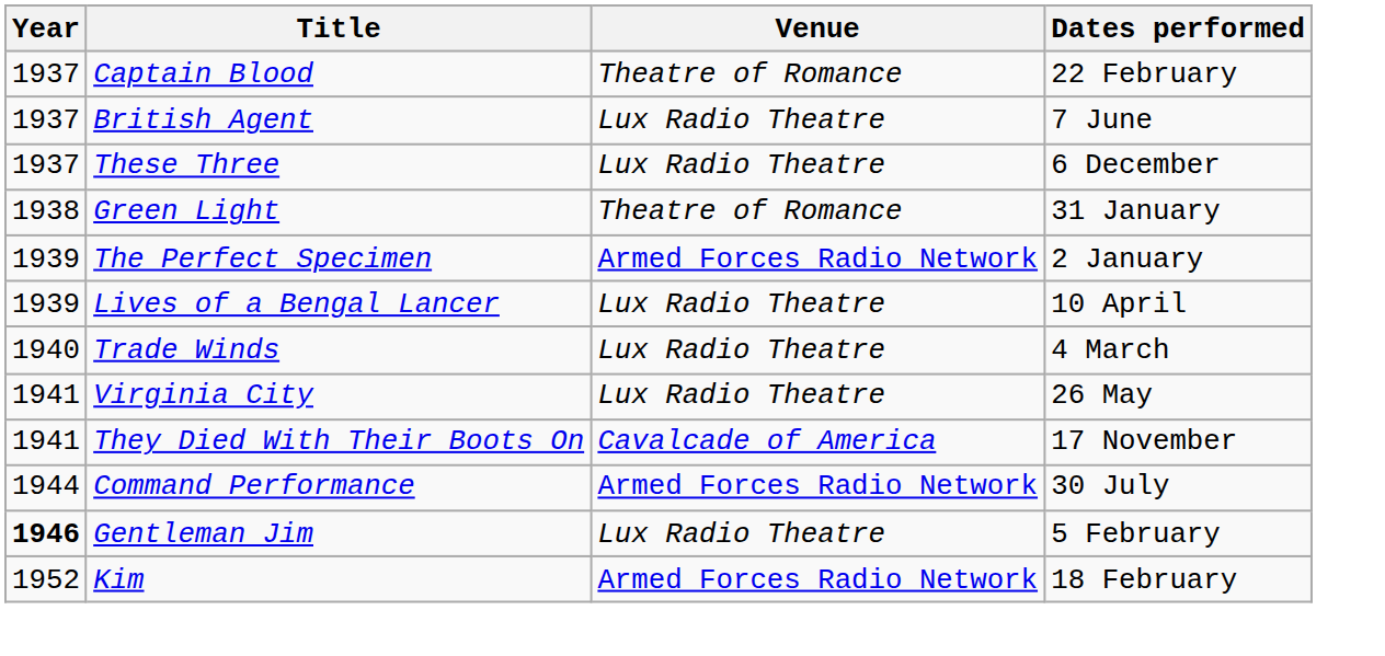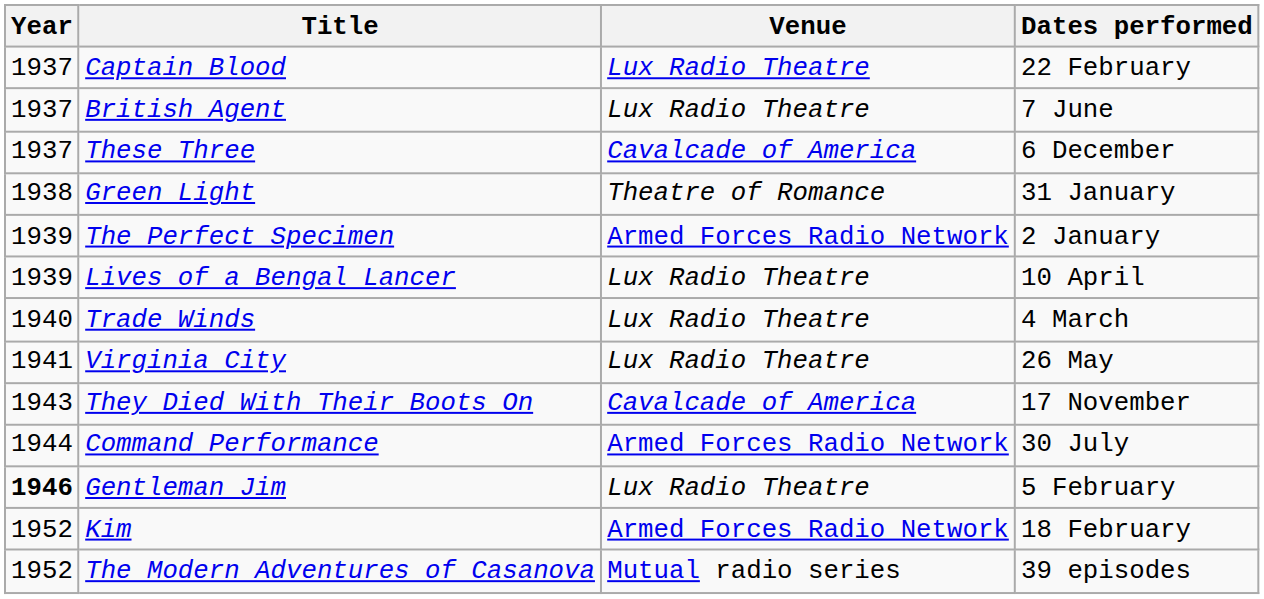 <table class="wikitable sortable">
 <tr>
 <th>Year</th>
 <th>Title</th>
 <th>Venue</th>
 <th class="unsortable">Dates performed</th>
 </tr>
 <tr>
 <td>1937</td>
 <td><em><a href='#'>Captain Blood</a></em></td>
-<td><em>Theatre of Romance</em></td>
+<td><em><a href='#'>Lux Radio Theatre</a></em></td>
 <td>22 February</td>
 </tr>
 <tr>
 <td>1937</td>
 <td><em><a href='#'>British Agent</a></em></td>
 <td><em>Lux Radio Theatre</em></td>
 <td>7 June</td>
 </tr>
 <tr>
 <td>1937</td>
 <td><em><a href='#'>These Three</a></em></td>
-<td><em>Lux Radio Theatre</em></td>
+<td><em><a href='#'>Cavalcade of America</a></em></td>
 <td>6 December</td>
 </tr>
 <tr>
 <td>1938</td>
 <td><em><a href='#'>Green Light</a></em></td>
 <td><em>Theatre of Romance</em></td>
 <td>31 January</td>
 </tr>
 <tr>
 <td>1939</td>
 <td><em><a href='#'>The Perfect Specimen</a></em></td>
 <td><a href='#'>Armed Forces Radio Network</a></td>
 <td>2 January</td>
 </tr>
 <tr>
 <td>1939</td>
 <td><em><a href='#'>Lives of a Bengal Lancer</a></em></td>
 <td><em>Lux Radio Theatre</em></td>
 <td>10 April</td>
 </tr>
 <tr>
 <td>1940</td>
 <td><em><a href='#'>Trade Winds</a></em></td>
 <td><em>Lux Radio Theatre</em></td>
 <td>4 March</td>
 </tr>
 <tr>
 <td>1941</td>
 <td><em><a href='#'>Virginia City</a></em></td>
 <td><em>Lux Radio Theatre</em></td>
 <td>26 May</td>
 </tr>
 <tr>
-<td>1941</td>
+<td>1943</td>
 <td><em><a href='#'>They Died With Their Boots On</a></em></td>
 <td><em><a href='#'>Cavalcade of America</a></em></td>
 <td>17 November</td>
 </tr>
 <tr>
 <td>1944</td>
 <td><em><a href='#'>Command Performance</a></em></td>
 <td><a href='#'>Armed Forces Radio Network</a></td>
 <td>30 July</td>
 </tr>
 <tr>
 <td><strong>1946</strong></td>
 <td><em><a href='#'>Gentleman Jim</a></em></td>
 <td><em>Lux Radio Theatre</em></td>
 <td>5 February</td>
 </tr>
 <tr>
 <td>1952</td>
 <td><em><a href='#'>Kim</a></em></td>
 <td><a href='#'>Armed Forces Radio Network</a></td>
 <td>18 February</td>
 </tr>
+<tr>
+<td>1952</td>
+<td><em><a href='#'>The Modern Adventures of Casanova</a></em></td>
+<td><a href='#'>Mutual</a> radio series</td>
+<td>39 episodes</td>
+</tr>
 </table>
